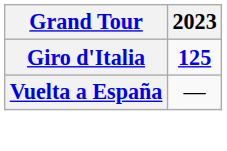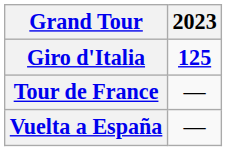 <table class="wikitable plainrowheaders">
 <tr>
 <th scope="col"><a href='#'>Grand Tour</a></th>
 <th scope="col">2023</th>
 </tr>
 <tr style="text-align:center;">
 <th scope="row"> <a href='#'>Giro d'Italia</a></th>
 <td><strong><a href='#'>125</a></strong></td>
 </tr>
 <tr style="text-align:center;">
+<th scope="row"> <a href='#'>Tour de France</a></th>
+<td>—</td>
+</tr>
+<tr style="text-align:center;">
 <th scope="row"> <a href='#'>Vuelta a España</a></th>
 <td>—</td>
 </tr>
 </table>
